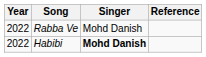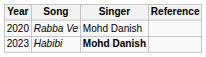 <table class="wikitable sortable">
 <tr>
 <th scope="col">Year</th>
 <th scope="col">Song</th>
 <th scope="col">Singer</th>
 <th scope="col">Reference</th>
 </tr>
 <tr>
-<td>2022</td>
+<td>2020</td>
 <td><em>Rabba Ve</em></td>
 <td>Mohd Danish</td>
 <td></td>
 </tr>
 <tr>
-<td>2022</td>
+<td>2023</td>
 <td><em>Habibi</em></td>
 <td><strong>Mohd Danish</strong></td>
 <td></td>
 </tr>
 </table>
